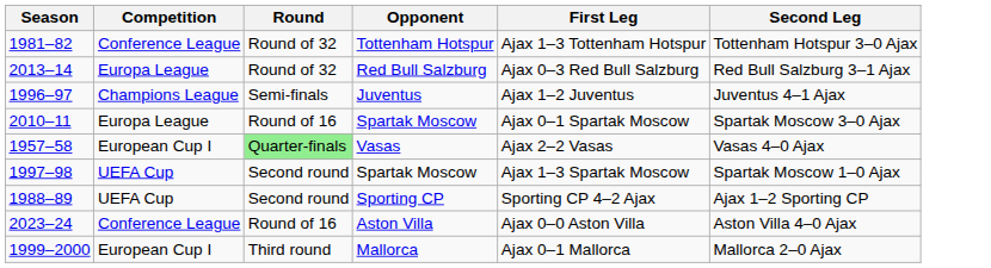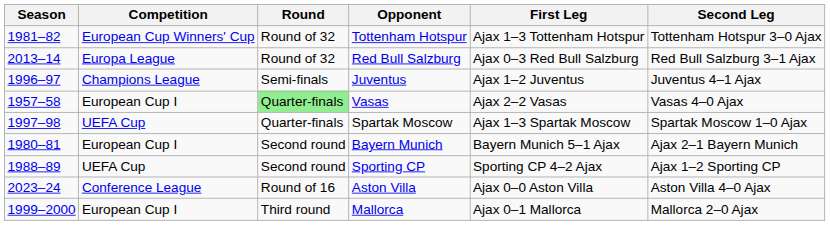 <table class="wikitable">
 <tr>
 <th>Season</th>
 <th>Competition</th>
 <th>Round</th>
 <th>Opponent</th>
 <th>First Leg</th>
 <th>Second Leg</th>
 </tr>
 <tr>
 <td><a href='#'>1981–82</a></td>
-<td><a href='#'>Conference League</a></td>
+<td><a href='#'>European Cup Winners' Cup</a></td>
 <td>Round of 32</td>
 <td> <a href='#'>Tottenham Hotspur</a></td>
 <td>Ajax 1–3 Tottenham Hotspur</td>
 <td>Tottenham Hotspur 3–0 Ajax</td>
 </tr>
 <tr>
 <td><a href='#'>2013–14</a></td>
 <td><a href='#'>Europa League</a></td>
 <td>Round of 32</td>
 <td> <a href='#'>Red Bull Salzburg</a></td>
 <td>Ajax 0–3 Red Bull Salzburg</td>
 <td>Red Bull Salzburg 3–1 Ajax</td>
 </tr>
 <tr>
 <td><a href='#'>1996–97</a></td>
 <td><a href='#'>Champions League</a></td>
 <td>Semi-finals</td>
 <td> <a href='#'>Juventus</a></td>
 <td>Ajax 1–2 Juventus</td>
 <td>Juventus 4–1 Ajax</td>
 </tr>
 <tr>
-<td><a href='#'>2010–11</a></td>
-<td>Europa League</td>
-<td>Round of 16</td>
-<td> <a href='#'>Spartak Moscow</a></td>
-<td>Ajax 0–1 Spartak Moscow</td>
-<td>Spartak Moscow 3–0 Ajax</td>
-</tr>
-<tr>
 <td><a href='#'>1957–58</a></td>
 <td>European Cup I</td>
 <td style="background: lightgreen;">Quarter-finals</td>
 <td> <a href='#'>Vasas</a></td>
 <td>Ajax 2–2 Vasas</td>
 <td>Vasas 4–0 Ajax</td>
 </tr>
 <tr>
 <td><a href='#'>1997–98</a></td>
 <td><a href='#'>UEFA Cup</a></td>
-<td>Second round</td>
+<td>Quarter-finals</td>
 <td> Spartak Moscow</td>
 <td>Ajax 1–3 Spartak Moscow</td>
 <td>Spartak Moscow 1–0 Ajax</td>
+</tr>
+<tr>
+<td><a href='#'>1980–81</a></td>
+<td>European Cup I</td>
+<td>Second round</td>
+<td> <a href='#'>Bayern Munich</a></td>
+<td>Bayern Munich 5–1 Ajax</td>
+<td>Ajax 2–1 Bayern Munich</td>
 </tr>
 <tr>
 <td><a href='#'>1988–89</a></td>
 <td>UEFA Cup</td>
 <td>Second round</td>
 <td> <a href='#'>Sporting CP</a></td>
 <td>Sporting CP 4–2 Ajax</td>
 <td>Ajax 1–2 Sporting CP</td>
 </tr>
 <tr>
 <td><a href='#'>2023–24</a></td>
 <td><a href='#'>Conference League</a></td>
 <td>Round of 16</td>
 <td> <a href='#'>Aston Villa</a></td>
 <td>Ajax 0–0 Aston Villa</td>
 <td>Aston Villa 4–0 Ajax</td>
 </tr>
 <tr>
 <td><a href='#'>1999–2000</a></td>
 <td>European Cup I</td>
 <td>Third round</td>
 <td> <a href='#'>Mallorca</a></td>
 <td>Ajax 0–1 Mallorca</td>
 <td>Mallorca 2–0 Ajax</td>
 </tr>
 </table>
